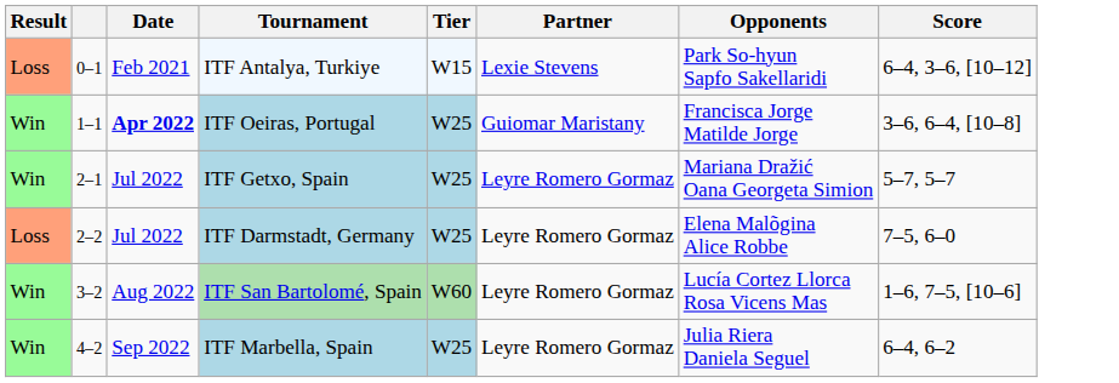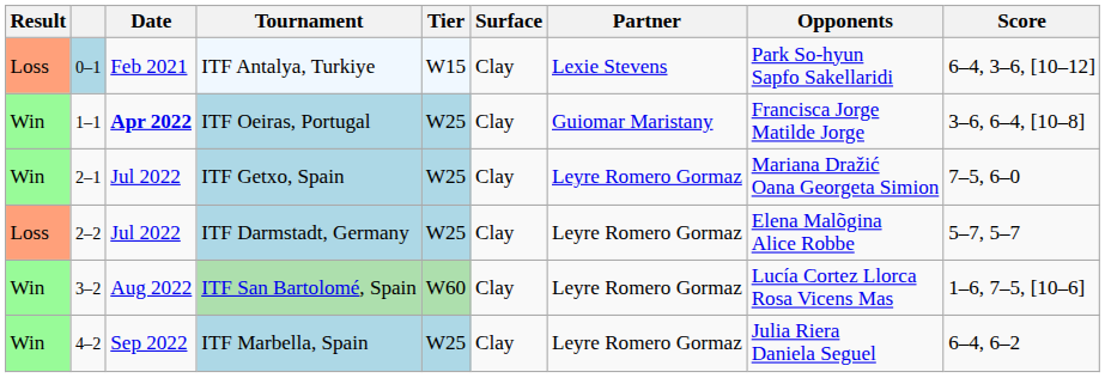 <table class="sortable wikitable">
 <tr>
 <th>Result</th>
 <th class="unsortable"></th>
 <th>Date</th>
 <th>Tournament</th>
 <th>Tier</th>
+<th>Surface</th>
 <th>Partner</th>
 <th>Opponents</th>
 <th class="unsortable">Score</th>
 </tr>
 <tr>
 <td style="background:#ffa07a;">Loss</td>
-<td><small>0–1</small></td>
+<td style="background: lightblue;"><small>0–1</small></td>
 <td><a href='#'>Feb 2021</a></td>
 <td style="background:#f0f8ff;">ITF Antalya, Turkiye</td>
 <td style="background:#f0f8ff;">W15</td>
+<td>Clay</td>
 <td> <a href='#'>Lexie Stevens</a></td>
 <td> <a href='#'>Park So-hyun</a> <br>  <a href='#'>Sapfo Sakellaridi</a></td>
 <td>6–4, 3–6, [10–12]</td>
 </tr>
 <tr>
 <td style="background:#98fb98;">Win</td>
 <td><small>1–1</small></td>
 <td><strong><a href='#'>Apr 2022</a></strong></td>
 <td style="background:lightblue;">ITF Oeiras, Portugal</td>
 <td style="background:lightblue;">W25</td>
+<td>Clay</td>
 <td> <a href='#'>Guiomar Maristany</a></td>
 <td> <a href='#'>Francisca Jorge</a> <br>  <a href='#'>Matilde Jorge</a></td>
 <td>3–6, 6–4, [10–8]</td>
 </tr>
 <tr>
 <td style="background:#98fb98;">Win</td>
 <td><small>2–1</small></td>
 <td><a href='#'>Jul 2022</a></td>
 <td style="background:lightblue;">ITF Getxo, Spain</td>
 <td style="background:lightblue;">W25</td>
+<td>Clay</td>
 <td> <a href='#'>Leyre Romero Gormaz</a></td>
 <td> <a href='#'>Mariana Dražić</a> <br>  <a href='#'>Oana Georgeta Simion</a></td>
-<td>5–7, 5–7</td>
+<td>7–5, 6–0</td>
 </tr>
 <tr>
 <td style="background:#ffa07a;">Loss</td>
 <td><small>2–2</small></td>
 <td><a href='#'>Jul 2022</a></td>
 <td style="background:lightblue;">ITF Darmstadt, Germany</td>
 <td style="background:lightblue;">W25</td>
+<td>Clay</td>
 <td> Leyre Romero Gormaz</td>
 <td> <a href='#'>Elena Malõgina</a> <br>  <a href='#'>Alice Robbe</a></td>
-<td>7–5, 6–0</td>
+<td>5–7, 5–7</td>
 </tr>
 <tr>
 <td style="background:#98fb98;">Win</td>
 <td><small>3–2</small></td>
 <td><a href='#'>Aug 2022</a></td>
 <td style="background:#addfad;"><a href='#'>ITF San Bartolomé</a>, Spain</td>
 <td style="background:#addfad;">W60</td>
+<td>Clay</td>
 <td> Leyre Romero Gormaz</td>
 <td> <a href='#'>Lucía Cortez Llorca</a> <br>  <a href='#'>Rosa Vicens Mas</a></td>
 <td>1–6, 7–5, [10–6]</td>
 </tr>
 <tr>
 <td style="background:#98fb98;">Win</td>
 <td><small>4–2</small></td>
 <td><a href='#'>Sep 2022</a></td>
 <td style="background:lightblue;">ITF Marbella, Spain</td>
 <td style="background:lightblue;">W25</td>
+<td>Clay</td>
 <td> Leyre Romero Gormaz</td>
 <td> <a href='#'>Julia Riera</a> <br>  <a href='#'>Daniela Seguel</a></td>
 <td>6–4, 6–2</td>
 </tr>
 </table>
